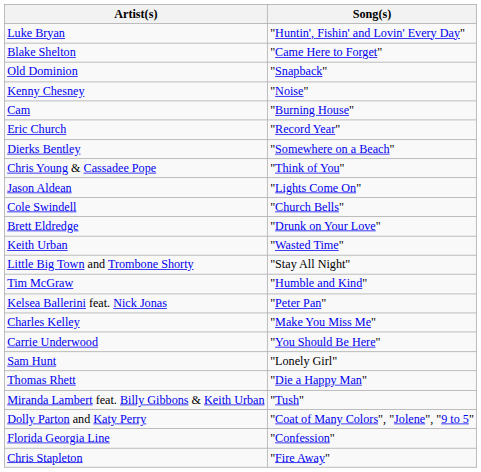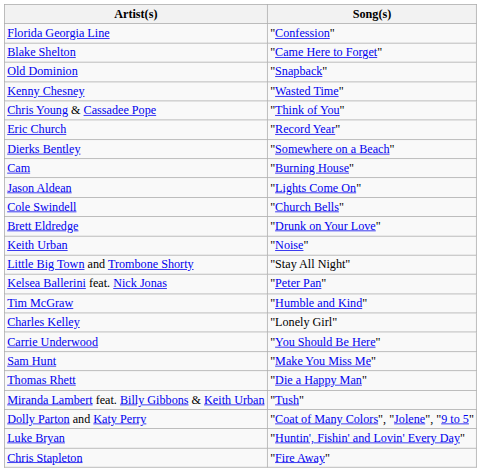 <table class="wikitable plainrowheaders">
 <tr>
 <th>Artist(s)</th>
 <th>Song(s)</th>
 </tr>
 <tr>
-<td><a href='#'>Luke Bryan</a></td>
-<td>"<a href='#'>Huntin', Fishin' and Lovin' Every Day</a>"</td>
+<td><a href='#'>Florida Georgia Line</a></td>
+<td>"<a href='#'>Confession</a>"</td>
 </tr>
 <tr>
 <td><a href='#'>Blake Shelton</a></td>
 <td>"<a href='#'>Came Here to Forget</a>"</td>
 </tr>
 <tr>
 <td><a href='#'>Old Dominion</a></td>
 <td>"<a href='#'>Snapback</a>"</td>
 </tr>
 <tr>
 <td><a href='#'>Kenny Chesney</a></td>
-<td>"<a href='#'>Noise</a>"</td>
+<td>"<a href='#'>Wasted Time</a>"</td>
 </tr>
 <tr>
-<td><a href='#'>Cam</a></td>
-<td>"<a href='#'>Burning House</a>"</td>
+<td><a href='#'>Chris Young</a> & <a href='#'>Cassadee Pope</a></td>
+<td>"<a href='#'>Think of You</a>"</td>
 </tr>
 <tr>
 <td><a href='#'>Eric Church</a></td>
 <td>"<a href='#'>Record Year</a>"</td>
 </tr>
 <tr>
 <td><a href='#'>Dierks Bentley</a></td>
 <td>"<a href='#'>Somewhere on a Beach</a>"</td>
 </tr>
 <tr>
-<td><a href='#'>Chris Young</a> & <a href='#'>Cassadee Pope</a></td>
-<td>"<a href='#'>Think of You</a>"</td>
+<td><a href='#'>Cam</a></td>
+<td>"<a href='#'>Burning House</a>"</td>
 </tr>
 <tr>
 <td><a href='#'>Jason Aldean</a></td>
 <td>"<a href='#'>Lights Come On</a>"</td>
 </tr>
 <tr>
 <td><a href='#'>Cole Swindell</a></td>
 <td>"<a href='#'>Church Bells</a>"</td>
 </tr>
 <tr>
 <td><a href='#'>Brett Eldredge</a></td>
 <td>"<a href='#'>Drunk on Your Love</a>"</td>
 </tr>
 <tr>
 <td><a href='#'>Keith Urban</a></td>
-<td>"<a href='#'>Wasted Time</a>"</td>
+<td>"<a href='#'>Noise</a>"</td>
 </tr>
 <tr>
 <td><a href='#'>Little Big Town</a> and <a href='#'>Trombone Shorty</a></td>
 <td>"Stay All Night"</td>
 </tr>
 <tr>
+<td><a href='#'>Kelsea Ballerini</a> feat. <a href='#'>Nick Jonas</a></td>
+<td>"<a href='#'>Peter Pan</a>"</td>
+</tr>
+<tr>
 <td><a href='#'>Tim McGraw</a></td>
 <td>"<a href='#'>Humble and Kind</a>"</td>
 </tr>
 <tr>
-<td><a href='#'>Kelsea Ballerini</a> feat. <a href='#'>Nick Jonas</a></td>
-<td>"<a href='#'>Peter Pan</a>"</td>
-</tr>
-<tr>
 <td><a href='#'>Charles Kelley</a></td>
-<td>"<a href='#'>Make You Miss Me</a>"</td>
+<td>"Lonely Girl"</td>
 </tr>
 <tr>
 <td><a href='#'>Carrie Underwood</a></td>
 <td>"<a href='#'>You Should Be Here</a>"</td>
 </tr>
 <tr>
 <td><a href='#'>Sam Hunt</a></td>
-<td>"Lonely Girl"</td>
+<td>"<a href='#'>Make You Miss Me</a>"</td>
 </tr>
 <tr>
 <td><a href='#'>Thomas Rhett</a></td>
 <td>"<a href='#'>Die a Happy Man</a>"</td>
 </tr>
 <tr>
 <td><a href='#'>Miranda Lambert</a> feat. <a href='#'>Billy Gibbons</a> & <a href='#'>Keith Urban</a></td>
 <td>"<a href='#'>Tush</a>"</td>
 </tr>
 <tr>
 <td><a href='#'>Dolly Parton</a> and <a href='#'>Katy Perry</a></td>
 <td>"<a href='#'>Coat of Many Colors</a>", "<a href='#'>Jolene</a>", "<a href='#'>9 to 5</a>"</td>
 </tr>
 <tr>
-<td><a href='#'>Florida Georgia Line</a></td>
-<td>"<a href='#'>Confession</a>"</td>
+<td><a href='#'>Luke Bryan</a></td>
+<td>"<a href='#'>Huntin', Fishin' and Lovin' Every Day</a>"</td>
 </tr>
 <tr>
 <td><a href='#'>Chris Stapleton</a></td>
 <td>"<a href='#'>Fire Away</a>"</td>
 </tr>
 </table>
